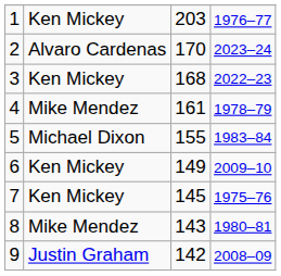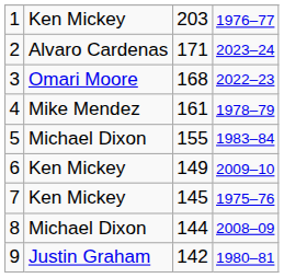 <table class="wikitable">
 <tr>
 </tr>
 <tr>
 <td>1</td>
 <td>Ken Mickey</td>
 <td>203</td>
 <td style="font-size:80%;"><a href='#'>1976–77</a></td>
 </tr>
 <tr>
 <td>2</td>
 <td>Alvaro Cardenas</td>
-<td>170</td>
+<td>171</td>
 <td style="font-size:80%;"><a href='#'>2023–24</a></td>
 </tr>
 <tr>
 <td>3</td>
-<td>Ken Mickey</td>
+<td><a href='#'>Omari Moore</a></td>
 <td>168</td>
 <td style="font-size:80%;"><a href='#'>2022–23</a></td>
 </tr>
 <tr>
 <td>4</td>
 <td>Mike Mendez</td>
 <td>161</td>
 <td style="font-size:80%;"><a href='#'>1978–79</a></td>
 </tr>
 <tr>
 <td>5</td>
 <td>Michael Dixon</td>
 <td>155</td>
 <td style="font-size:80%;"><a href='#'>1983–84</a></td>
 </tr>
 <tr>
 <td>6</td>
 <td>Ken Mickey</td>
 <td>149</td>
 <td style="font-size:80%;"><a href='#'>2009–10</a></td>
 </tr>
 <tr>
 <td>7</td>
 <td>Ken Mickey</td>
 <td>145</td>
 <td style="font-size:80%;"><a href='#'>1975–76</a></td>
 </tr>
 <tr>
 <td>8</td>
-<td>Mike Mendez</td>
-<td>143</td>
-<td style="font-size:80%;"><a href='#'>1980–81</a></td>
+<td>Michael Dixon</td>
+<td>144</td>
+<td style="font-size:80%;"><a href='#'>2008–09</a></td>
 </tr>
 <tr>
 <td>9</td>
 <td><a href='#'>Justin Graham</a></td>
 <td>142</td>
-<td style="font-size:80%;"><a href='#'>2008–09</a></td>
+<td style="font-size:80%;"><a href='#'>1980–81</a></td>
 </tr>
 </table>
